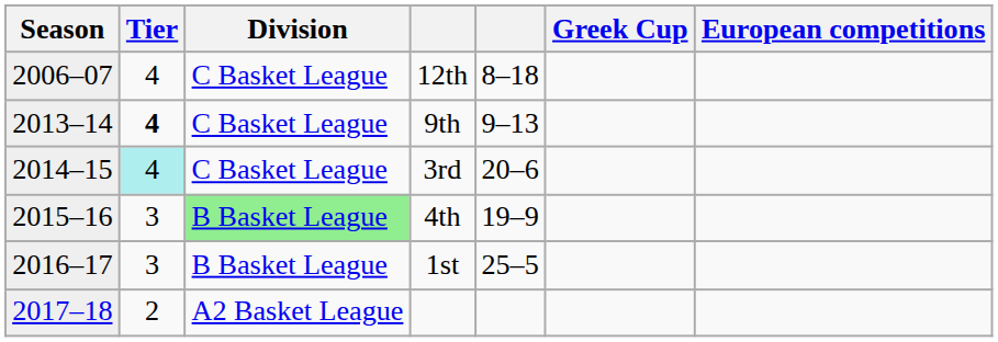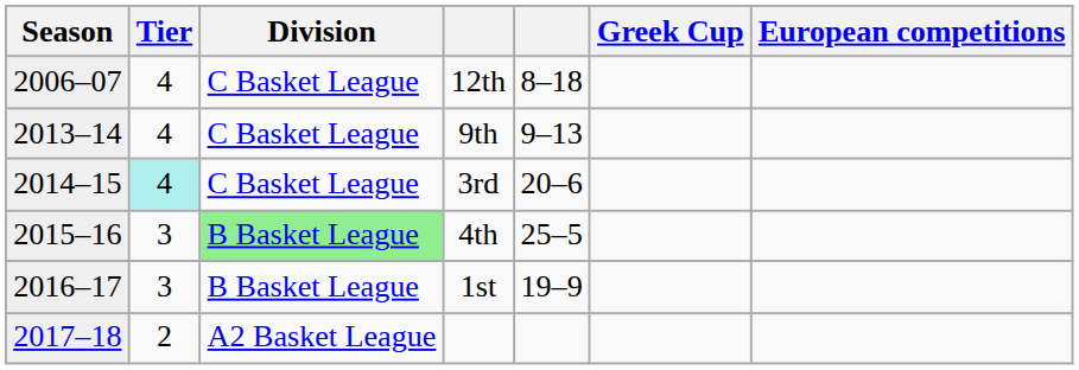 <table class="wikitable" style="font-size:85%; text-align:center">
 <tr>
 <th>Season</th>
 <th><a href='#'>Tier</a></th>
 <th>Division</th>
 <th></th>
 <th></th>
 <th><a href='#'>Greek Cup</a></th>
 <th colspan=2><a href='#'>European competitions</a></th>
 </tr>
 <tr>
 <td bgcolor=#efefef>2006–07</td>
 <td>4</td>
 <td align=left><a href='#'>C Basket League</a></td>
 <td>12th</td>
 <td>8–18</td>
 <td></td>
 <td colspan=3></td>
 </tr>
 <tr>
 <td bgcolor=#efefef>2013–14</td>
-<td><strong>4</strong></td>
+<td>4</td>
 <td align=left><a href='#'>C Basket League</a></td>
 <td>9th</td>
 <td>9–13</td>
 <td></td>
 <td colspan=3></td>
 </tr>
 <tr>
 <td bgcolor=#efefef>2014–15</td>
 <td style="background: paleturquoise;">4</td>
 <td align=left><a href='#'>C Basket League</a></td>
 <td>3rd</td>
 <td>20–6</td>
 <td></td>
 <td colspan=3></td>
 </tr>
 <tr>
 <td bgcolor=#efefef>2015–16</td>
 <td>3</td>
 <td align=left style="background: lightgreen;"><a href='#'>B Basket League</a></td>
 <td>4th</td>
-<td>19–9</td>
+<td>25–5</td>
 <td></td>
 <td colspan=2></td>
 </tr>
 <tr>
 <td bgcolor=#efefef>2016–17</td>
 <td>3</td>
 <td align=left><a href='#'>B Basket League</a></td>
 <td>1st</td>
-<td>25–5</td>
+<td>19–9</td>
 <td></td>
 <td colspan=3></td>
 </tr>
 <tr>
 <td bgcolor=#efefef><a href='#'>2017–18</a></td>
 <td>2</td>
 <td align=left><a href='#'>A2 Basket League</a></td>
 <td></td>
 <td></td>
 <td></td>
 <td colspan=3></td>
 </tr>
 </table>
